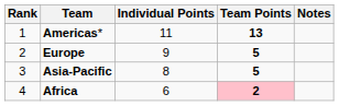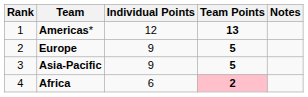 <table class="wikitable sortable" style="text-align:center">
 <tr>
 <th>Rank</th>
 <th>Team</th>
 <th>Individual Points</th>
 <th>Team Points</th>
 <th>Notes</th>
 </tr>
 <tr>
 <td>1</td>
 <td align="left"><strong>Americas</strong>*</td>
-<td>11</td>
+<td>12</td>
 <td><strong>13</strong></td>
 <td></td>
 </tr>
 <tr>
 <td>2</td>
 <td align="left"><strong>Europe</strong></td>
 <td>9</td>
 <td><strong>5</strong></td>
 <td></td>
 </tr>
 <tr>
 <td>3</td>
 <td align="left"><strong>Asia-Pacific</strong></td>
-<td>8</td>
+<td>9</td>
 <td><strong>5</strong></td>
 <td></td>
 </tr>
 <tr>
 <td>4</td>
 <td align="left"><strong>Africa</strong></td>
 <td>6</td>
 <td style="background: pink;"><strong>2</strong></td>
 <td></td>
 </tr>
 </table>
